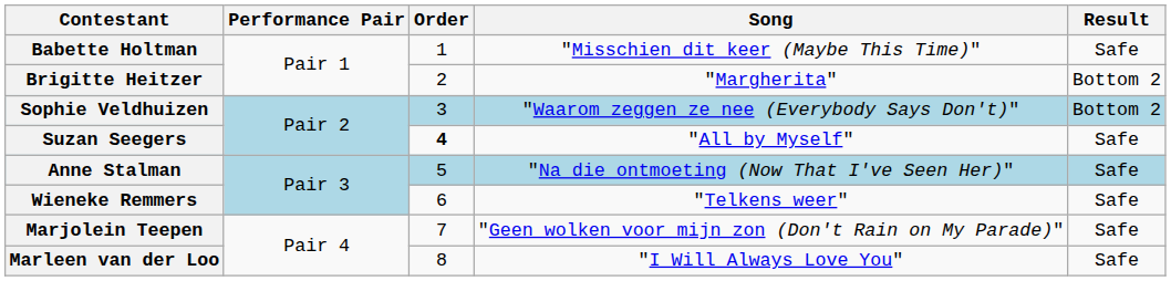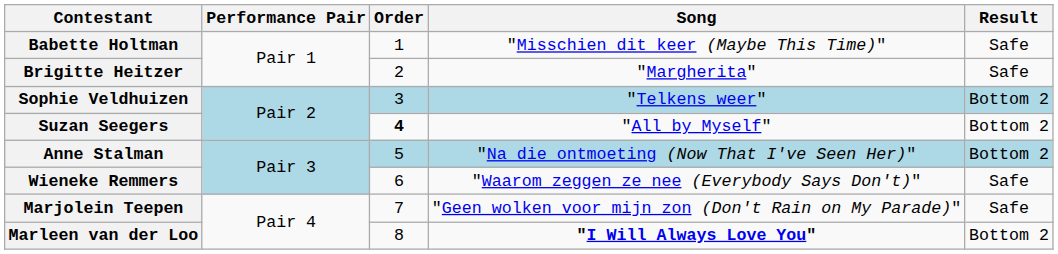 <table class="wikitable plainrowheaders" style="text-align:center;">
 <tr>
 <th scope="col">Contestant</th>
 <th scope="col">Performance Pair</th>
 <th scope="col">Order</th>
 <th scope="col">Song</th>
 <th scope="col">Result</th>
 </tr>
 <tr>
 <th scope="row">Babette Holtman</th>
 <td rowspan="2">Pair 1</td>
 <td>1</td>
 <td>"<a href='#'>Misschien dit keer</a> <em>(Maybe This Time)</em>"</td>
 <td>Safe</td>
 </tr>
 <tr>
 <th scope="row">Brigitte Heitzer</th>
 <td>2</td>
 <td>"<a href='#'>Margherita</a>"</td>
-<td>Bottom 2</td>
+<td>Safe</td>
 </tr>
 <tr style = "background:lightblue">
 <th scope="row">Sophie Veldhuizen</th>
 <td rowspan="2">Pair 2</td>
 <td>3</td>
-<td>"<a href='#'>Waarom zeggen ze nee</a> <em>(Everybody Says Don't)</em>"</td>
+<td>"<a href='#'>Telkens weer</a>"</td>
 <td>Bottom 2</td>
 </tr>
 <tr>
 <th scope="row">Suzan Seegers</th>
 <td><strong>4</strong></td>
 <td>"<a href='#'>All by Myself</a>"</td>
-<td>Safe</td>
+<td>Bottom 2</td>
 </tr>
 <tr style="background:lightblue;">
 <th scope="row">Anne Stalman</th>
 <td rowspan="2">Pair 3</td>
 <td>5</td>
 <td>"<a href='#'>Na die ontmoeting</a> <em>(Now That I've Seen Her)</em>"</td>
-<td>Safe</td>
+<td>Bottom 2</td>
 </tr>
 <tr>
 <th scope="row">Wieneke Remmers</th>
 <td>6</td>
-<td>"<a href='#'>Telkens weer</a>"</td>
+<td>"<a href='#'>Waarom zeggen ze nee</a> <em>(Everybody Says Don't)</em>"</td>
 <td>Safe</td>
 </tr>
 <tr>
 <th scope="row">Marjolein Teepen</th>
 <td rowspan="2">Pair 4</td>
 <td>7</td>
 <td>"<a href='#'>Geen wolken voor mijn zon</a> <em>(Don't Rain on My Parade)</em>"</td>
 <td>Safe</td>
 </tr>
 <tr>
 <th scope="row">Marleen van der Loo</th>
 <td>8</td>
-<td>"<a href='#'>I Will Always Love You</a>"</td>
-<td>Safe</td>
+<td><strong>"<a href='#'>I Will Always Love You</a>"</strong></td>
+<td>Bottom 2</td>
 </tr>
 </table>
